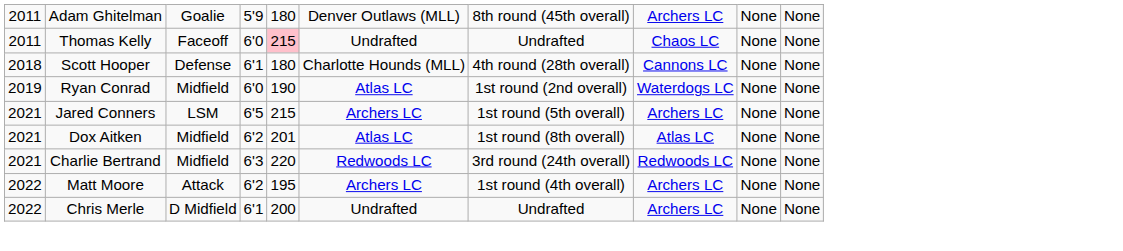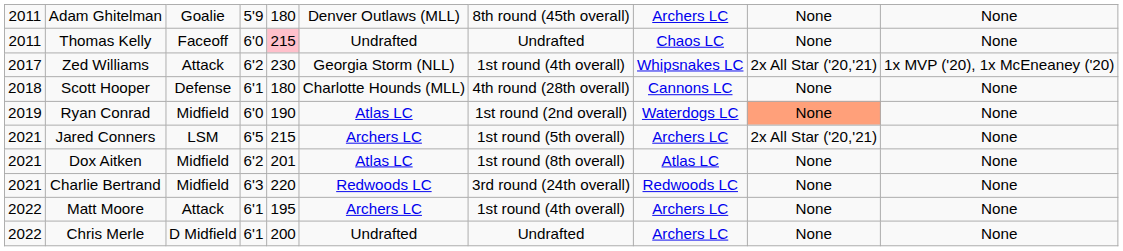 <table class="wikitable">
 <tr align="center">
 <td>2011</td>
 <td>Adam Ghitelman</td>
 <td>Goalie</td>
 <td>5'9</td>
 <td>180</td>
 <td>Denver Outlaws (MLL)</td>
 <td>8th round (45th overall)</td>
 <td><a href='#'>Archers LC</a></td>
 <td>None</td>
 <td>None</td>
 </tr>
 <tr align="center">
 <td>2011</td>
 <td>Thomas Kelly</td>
 <td>Faceoff</td>
 <td>6'0</td>
 <td style="background: pink;">215</td>
 <td>Undrafted</td>
 <td>Undrafted</td>
 <td><a href='#'>Chaos LC</a></td>
 <td>None</td>
 <td>None</td>
 </tr>
 <tr align="center">
+<td>2017</td>
+<td>Zed Williams</td>
+<td>Attack</td>
+<td>6'2</td>
+<td>230</td>
+<td>Georgia Storm (NLL)</td>
+<td>1st round (4th overall)</td>
+<td><a href='#'>Whipsnakes LC</a></td>
+<td>2x All Star ('20,'21)</td>
+<td>1x MVP ('20), 1x McEneaney ('20)</td>
+</tr>
+<tr align="center">
 <td>2018</td>
 <td>Scott Hooper</td>
 <td>Defense</td>
 <td>6'1</td>
 <td>180</td>
 <td>Charlotte Hounds (MLL)</td>
 <td>4th round (28th overall)</td>
 <td><a href='#'>Cannons LC</a></td>
 <td>None</td>
 <td>None</td>
 </tr>
 <tr align="center">
 <td>2019</td>
 <td>Ryan Conrad</td>
 <td>Midfield</td>
 <td>6'0</td>
 <td>190</td>
 <td><a href='#'>Atlas LC</a></td>
 <td>1st round (2nd overall)</td>
 <td><a href='#'>Waterdogs LC</a></td>
-<td>None</td>
+<td style="background: lightsalmon;">None</td>
 <td>None</td>
 </tr>
 <tr align="center">
 <td>2021</td>
 <td>Jared Conners</td>
 <td>LSM</td>
 <td>6'5</td>
 <td>215</td>
 <td><a href='#'>Archers LC</a></td>
 <td>1st round (5th overall)</td>
 <td><a href='#'>Archers LC</a></td>
-<td>None</td>
+<td>2x All Star ('20,'21)</td>
 <td>None</td>
 </tr>
 <tr align="center">
 <td>2021</td>
 <td>Dox Aitken</td>
 <td>Midfield</td>
 <td>6'2</td>
 <td>201</td>
 <td><a href='#'>Atlas LC</a></td>
 <td>1st round (8th overall)</td>
 <td><a href='#'>Atlas LC</a></td>
 <td>None</td>
 <td>None</td>
 </tr>
 <tr align="center">
 <td>2021</td>
 <td>Charlie Bertrand</td>
 <td>Midfield</td>
 <td>6'3</td>
 <td>220</td>
 <td><a href='#'>Redwoods LC</a></td>
 <td>3rd round (24th overall)</td>
 <td><a href='#'>Redwoods LC</a></td>
 <td>None</td>
 <td>None</td>
 </tr>
 <tr align="center">
 <td>2022</td>
 <td>Matt Moore</td>
 <td>Attack</td>
-<td>6'2</td>
+<td>6'1</td>
 <td>195</td>
 <td><a href='#'>Archers LC</a></td>
 <td>1st round (4th overall)</td>
 <td><a href='#'>Archers LC</a></td>
 <td>None</td>
 <td>None</td>
 </tr>
 <tr align="center">
 <td>2022</td>
 <td>Chris Merle</td>
 <td>D Midfield</td>
 <td>6'1</td>
 <td>200</td>
 <td>Undrafted</td>
 <td>Undrafted</td>
 <td><a href='#'>Archers LC</a></td>
 <td>None</td>
 <td>None</td>
 </tr>
 </table>
